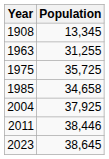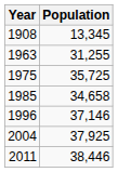 <table class="wikitable" style="line-height:1.1em;">
 <tr>
 <th>Year</th>
 <th>Population</th>
 </tr>
 <tr align="right">
 <td>1908</td>
 <td>13,345</td>
 </tr>
 <tr align="right">
 <td>1963</td>
 <td>31,255</td>
 </tr>
 <tr align="right">
 <td>1975</td>
 <td>35,725</td>
 </tr>
 <tr align="right">
 <td>1985</td>
 <td>34,658</td>
 </tr>
 <tr align="right">
+<td>1996</td>
+<td>37,146</td>
+</tr>
+<tr align="right">
 <td>2004</td>
 <td>37,925</td>
 </tr>
 <tr align="right">
 <td>2011</td>
 <td>38,446</td>
 </tr>
-<tr align="right">
-<td>2023</td>
-<td>38,645</td>
-</tr>
 </table>
